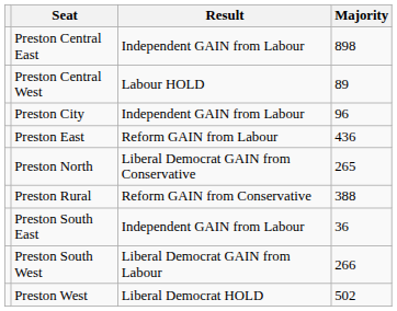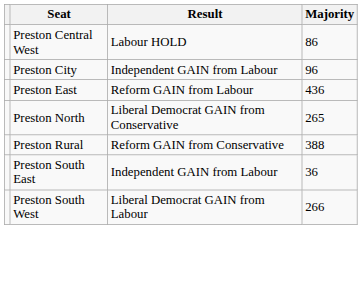 <table class="wikitable" style="right; width:50%">
 <tr>
 <th></th>
 <th>Seat</th>
 <th>Result</th>
 <th>Majority</th>
 </tr>
 <tr>
 <td></td>
-<td>Preston Central East</td>
-<td>Independent GAIN from Labour</td>
-<td>898</td>
-</tr>
-<tr>
-<td></td>
 <td>Preston Central West</td>
 <td>Labour HOLD</td>
-<td>89</td>
+<td>86</td>
 </tr>
 <tr>
 <td></td>
 <td>Preston City</td>
 <td>Independent GAIN from Labour</td>
 <td>96</td>
 </tr>
 <tr>
 <td></td>
 <td>Preston East</td>
 <td>Reform GAIN from Labour</td>
 <td>436</td>
 </tr>
 <tr>
 <td></td>
 <td>Preston North</td>
 <td>Liberal Democrat GAIN from Conservative</td>
 <td>265</td>
 </tr>
 <tr>
 <td></td>
 <td>Preston Rural</td>
 <td>Reform GAIN from Conservative</td>
 <td>388</td>
 </tr>
 <tr>
 <td></td>
 <td>Preston South East</td>
 <td>Independent GAIN from Labour</td>
 <td>36</td>
 </tr>
 <tr>
 <td></td>
 <td>Preston South West</td>
 <td>Liberal Democrat GAIN from Labour</td>
 <td>266</td>
 </tr>
-<tr>
-<td></td>
-<td>Preston West</td>
-<td>Liberal Democrat HOLD</td>
-<td>502</td>
-</tr>
 </table>
